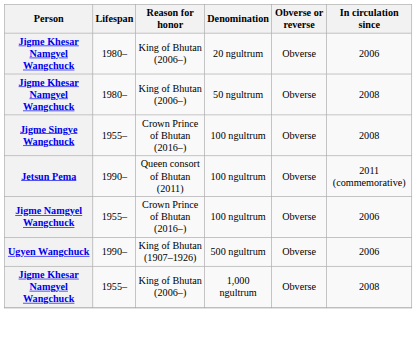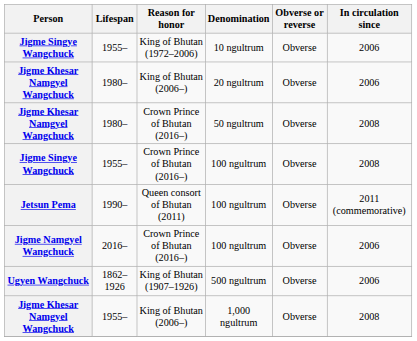 <table class="wikitable" style="font-size: 95%; text-align:center;">
 <tr>
 <th>Person</th>
 <th>Lifespan</th>
 <th>Reason for honor</th>
 <th>Denomination</th>
 <th>Obverse or reverse</th>
 <th>In circulation since</th>
+</tr>
+<tr>
+<th><a href='#'>Jigme Singye Wangchuck</a></th>
+<td>1955–</td>
+<td>King of Bhutan (1972–2006)</td>
+<td>10 ngultrum</td>
+<td>Obverse</td>
+<td>2006</td>
 </tr>
 <tr>
 <th><a href='#'>Jigme Khesar Namgyel Wangchuck</a></th>
 <td>1980–</td>
 <td>King of Bhutan (2006–)</td>
 <td>20 ngultrum</td>
 <td>Obverse</td>
 <td>2006</td>
 </tr>
 <tr>
 <th><a href='#'>Jigme Khesar Namgyel Wangchuck</a></th>
 <td>1980–</td>
-<td>King of Bhutan (2006–)</td>
+<td>Crown Prince of Bhutan (2016–)</td>
 <td>50 ngultrum</td>
 <td>Obverse</td>
 <td>2008</td>
 </tr>
 <tr>
 <th><a href='#'>Jigme Singye Wangchuck</a></th>
 <td>1955–</td>
 <td>Crown Prince of Bhutan (2016–)</td>
 <td>100 ngultrum</td>
 <td>Obverse</td>
 <td>2008</td>
 </tr>
 <tr>
 <th><a href='#'>Jetsun Pema</a></th>
 <td>1990–</td>
 <td>Queen consort of Bhutan (2011)</td>
 <td>100 ngultrum</td>
 <td>Obverse</td>
 <td>2011 (commemorative)</td>
 </tr>
 <tr>
 <th><a href='#'>Jigme Namgyel Wangchuck</a></th>
-<td>1955–</td>
+<td>2016–</td>
 <td>Crown Prince of Bhutan (2016–)</td>
 <td>100 ngultrum</td>
 <td>Obverse</td>
 <td>2006</td>
 </tr>
 <tr>
 <th><a href='#'>Ugyen Wangchuck</a></th>
-<td>1990–</td>
+<td>1862–1926</td>
 <td>King of Bhutan (1907–1926)</td>
 <td>500 ngultrum</td>
 <td>Obverse</td>
 <td>2006</td>
 </tr>
 <tr>
 <th><a href='#'>Jigme Khesar Namgyel Wangchuck</a></th>
 <td>1955–</td>
 <td>King of Bhutan (2006–)</td>
 <td>1,000 ngultrum</td>
 <td>Obverse</td>
 <td>2008</td>
 </tr>
 <tr>
 </tr>
 </table>
